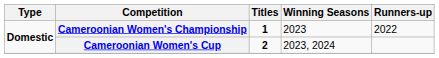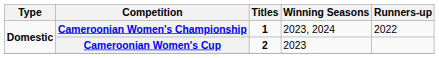 <table class="wikitable plainrowheaders" style="font-size:95%; text-align:center;">
 <tr>
 <th style="width:5">Type</th>
 <th style="width:5">Competition</th>
 <th style="width:5">Titles</th>
 <th style="width:5">Winning Seasons</th>
 <th style="width:5">Runners-up</th>
 </tr>
 <tr>
 <td rowspan="2"><strong>Domestic</strong></td>
 <th scope=col><a href='#'>Cameroonian Women's Championship</a></th>
 <td><strong>1</strong></td>
-<td align="left">2023</td>
+<td align="left">2023, 2024</td>
 <td align="left">2022</td>
 </tr>
 <tr>
 <th scope=col><a href='#'>Cameroonian Women's Cup</a></th>
 <td><strong>2</strong></td>
-<td align="left">2023, 2024</td>
+<td align="left">2023</td>
 <td align="left"></td>
 </tr>
 <tr>
 </tr>
 </table>
